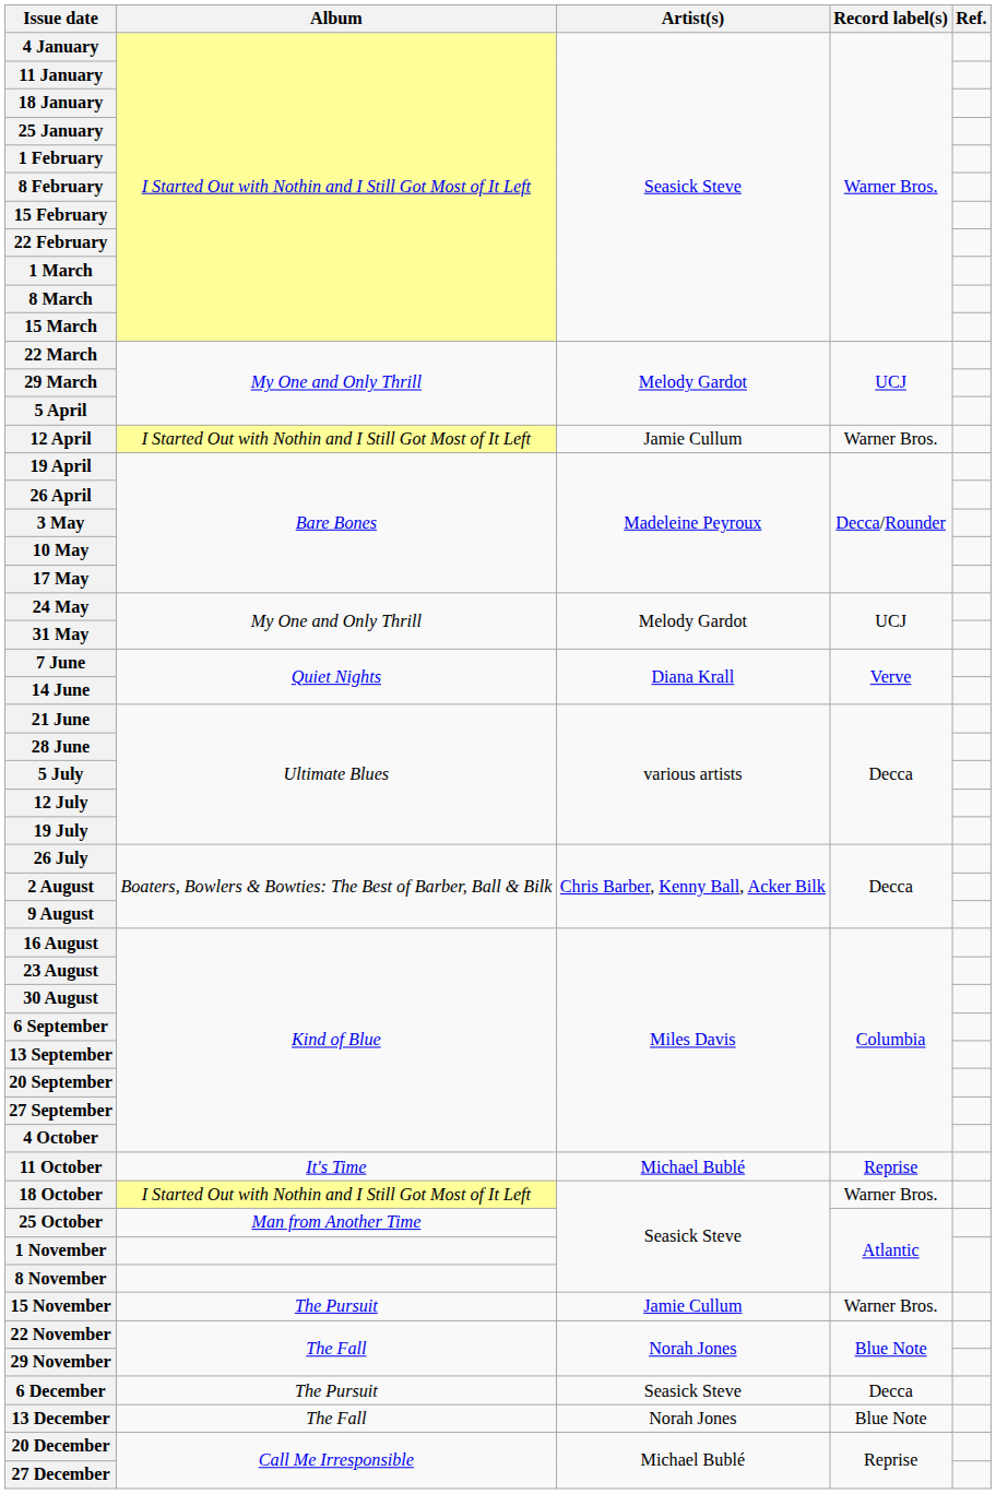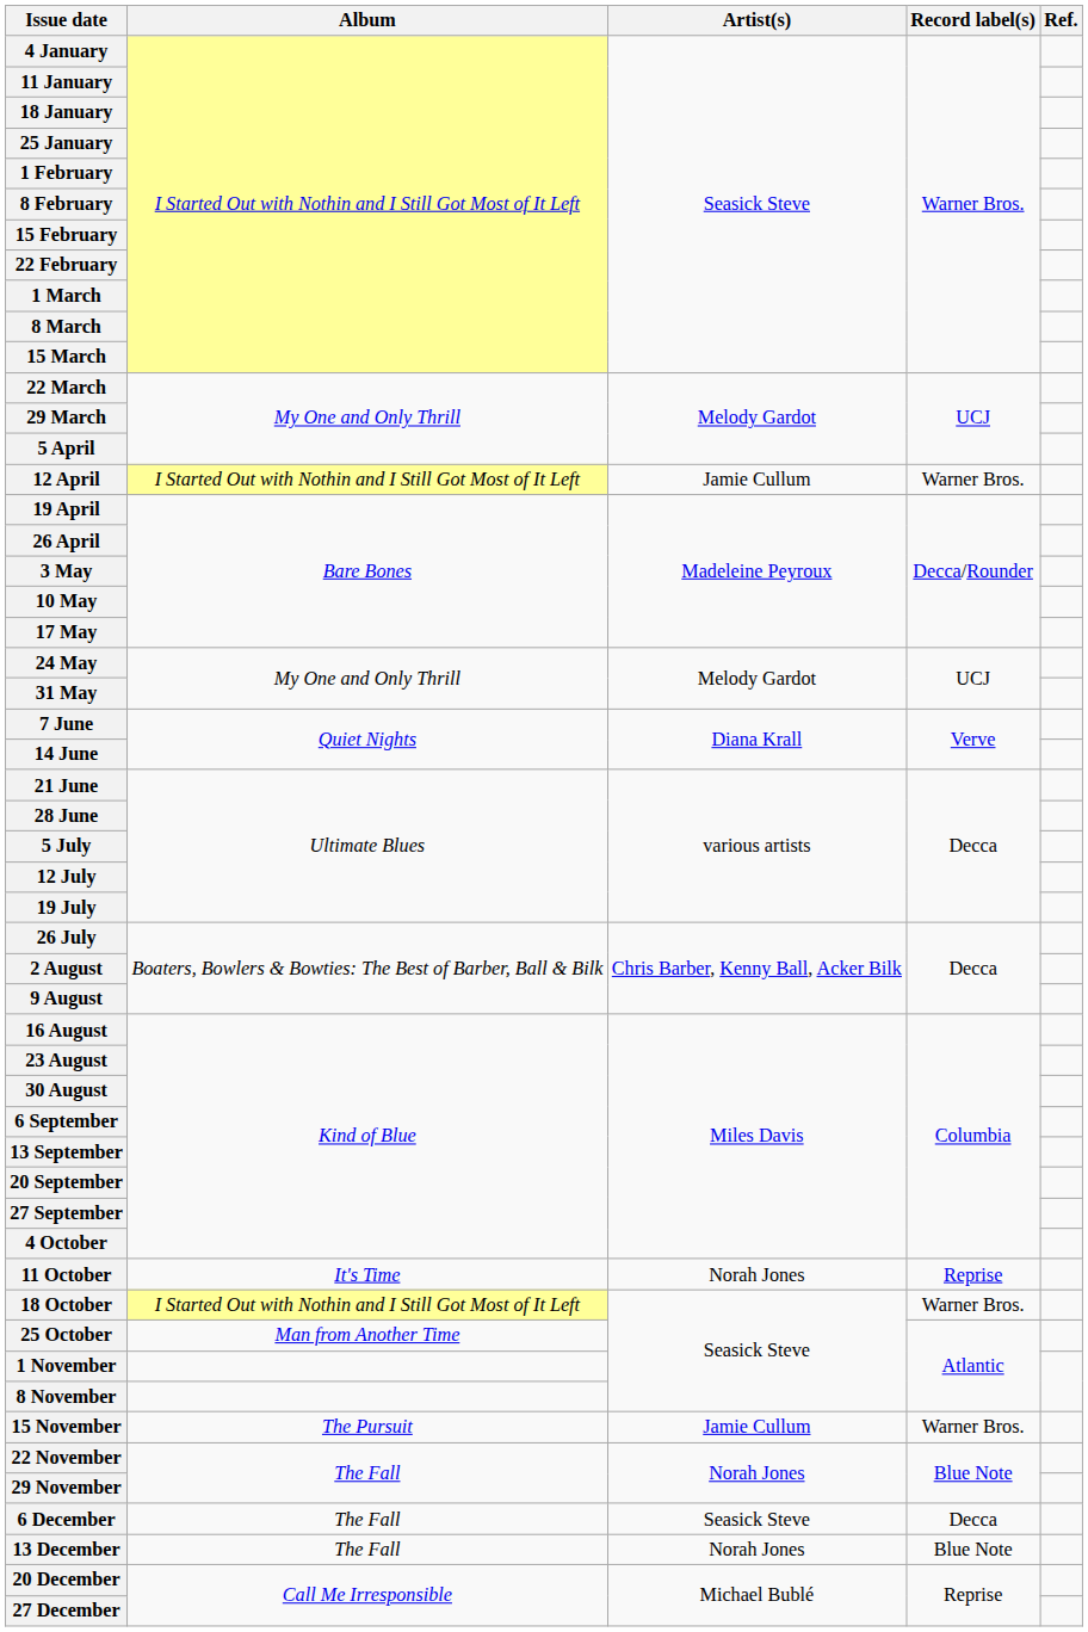 <table class="wikitable plainrowheaders" style="text-align:center">
 <tr>
 <th scope="col">Issue date</th>
 <th scope="col">Album</th>
 <th scope="col">Artist(s)</th>
 <th scope="col">Record label(s)</th>
 <th scope="col">Ref.</th>
 </tr>
 <tr>
 <th scope="row">4 January</th>
 <td rowspan="11" style="background-color:#FFFF99"><em><a href='#'>I Started Out with Nothin and I Still Got Most of It Left</a></em> </td>
 <td rowspan="11"><a href='#'>Seasick Steve</a></td>
 <td rowspan="11"><a href='#'>Warner Bros.</a></td>
 <td></td>
 </tr>
 <tr>
 <th scope="row">11 January</th>
 <td></td>
 </tr>
 <tr>
 <th scope="row">18 January</th>
 <td></td>
 </tr>
 <tr>
 <th scope="row">25 January</th>
 <td></td>
 </tr>
 <tr>
 <th scope="row">1 February</th>
 <td></td>
 </tr>
 <tr>
 <th scope="row">8 February</th>
 <td></td>
 </tr>
 <tr>
 <th scope="row">15 February</th>
 <td></td>
 </tr>
 <tr>
 <th scope="row">22 February</th>
 <td></td>
 </tr>
 <tr>
 <th scope="row">1 March</th>
 <td></td>
 </tr>
 <tr>
 <th scope="row">8 March</th>
 <td></td>
 </tr>
 <tr>
 <th scope="row">15 March</th>
 <td></td>
 </tr>
 <tr>
 <th scope="row">22 March</th>
 <td rowspan="3"><em><a href='#'>My One and Only Thrill</a></em></td>
 <td rowspan="3"><a href='#'>Melody Gardot</a></td>
 <td rowspan="3"><a href='#'>UCJ</a></td>
 <td></td>
 </tr>
 <tr>
 <th scope="row">29 March</th>
 <td></td>
 </tr>
 <tr>
 <th scope="row">5 April</th>
 <td></td>
 </tr>
 <tr>
 <th scope="row">12 April</th>
 <td style="background-color:#FFFF99"><em>I Started Out with Nothin and I Still Got Most of It Left</em> </td>
 <td>Jamie Cullum</td>
 <td>Warner Bros.</td>
 <td></td>
 </tr>
 <tr>
 <th scope="row">19 April</th>
 <td rowspan="5"><em><a href='#'>Bare Bones</a></em></td>
 <td rowspan="5"><a href='#'>Madeleine Peyroux</a></td>
 <td rowspan="5"><a href='#'>Decca</a>/<a href='#'>Rounder</a></td>
 <td></td>
 </tr>
 <tr>
 <th scope="row">26 April</th>
 <td></td>
 </tr>
 <tr>
 <th scope="row">3 May</th>
 <td></td>
 </tr>
 <tr>
 <th scope="row">10 May</th>
 <td></td>
 </tr>
 <tr>
 <th scope="row">17 May</th>
 <td></td>
 </tr>
 <tr>
 <th scope="row">24 May</th>
 <td rowspan="2"><em>My One and Only Thrill</em></td>
 <td rowspan="2">Melody Gardot</td>
 <td rowspan="2">UCJ</td>
 <td></td>
 </tr>
 <tr>
 <th scope="row">31 May</th>
 <td></td>
 </tr>
 <tr>
 <th scope="row">7 June</th>
 <td rowspan="2"><em><a href='#'>Quiet Nights</a></em></td>
 <td rowspan="2"><a href='#'>Diana Krall</a></td>
 <td rowspan="2"><a href='#'>Verve</a></td>
 <td></td>
 </tr>
 <tr>
 <th scope="row">14 June</th>
 <td></td>
 </tr>
 <tr>
 <th scope="row">21 June</th>
 <td rowspan="5"><em>Ultimate Blues</em></td>
 <td rowspan="5">various artists</td>
 <td rowspan="5">Decca</td>
 <td></td>
 </tr>
 <tr>
 <th scope="row">28 June</th>
 <td></td>
 </tr>
 <tr>
 <th scope="row">5 July</th>
 <td></td>
 </tr>
 <tr>
 <th scope="row">12 July</th>
 <td></td>
 </tr>
 <tr>
 <th scope="row">19 July</th>
 <td></td>
 </tr>
 <tr>
 <th scope="row">26 July</th>
 <td rowspan="3"><em>Boaters, Bowlers & Bowties: The Best of Barber, Ball & Bilk</em></td>
 <td rowspan="3"><a href='#'>Chris Barber</a>, <a href='#'>Kenny Ball</a>, <a href='#'>Acker Bilk</a></td>
 <td rowspan="3">Decca</td>
 <td></td>
 </tr>
 <tr>
 <th scope="row">2 August</th>
 <td></td>
 </tr>
 <tr>
 <th scope="row">9 August</th>
 <td></td>
 </tr>
 <tr>
 <th scope="row">16 August</th>
 <td rowspan="8"><em><a href='#'>Kind of Blue</a></em></td>
 <td rowspan="8"><a href='#'>Miles Davis</a></td>
 <td rowspan="8"><a href='#'>Columbia</a></td>
 <td></td>
 </tr>
 <tr>
 <th scope="row">23 August</th>
 <td></td>
 </tr>
 <tr>
 <th scope="row">30 August</th>
 <td></td>
 </tr>
 <tr>
 <th scope="row">6 September</th>
 <td></td>
 </tr>
 <tr>
 <th scope="row">13 September</th>
 <td></td>
 </tr>
 <tr>
 <th scope="row">20 September</th>
 <td></td>
 </tr>
 <tr>
 <th scope="row">27 September</th>
 <td></td>
 </tr>
 <tr>
 <th scope="row">4 October</th>
 <td></td>
 </tr>
 <tr>
 <th scope="row">11 October</th>
 <td><em><a href='#'>It's Time</a></em></td>
-<td><a href='#'>Michael Bublé</a></td>
+<td>Norah Jones</td>
 <td><a href='#'>Reprise</a></td>
 <td></td>
 </tr>
 <tr>
 <th scope="row">18 October</th>
 <td style="background-color:#FFFF99"><em>I Started Out with Nothin and I Still Got Most of It Left</em> </td>
 <td rowspan="4">Seasick Steve</td>
 <td>Warner Bros.</td>
 <td></td>
 </tr>
 <tr>
 <th scope="row">25 October</th>
 <td><em><a href='#'>Man from Another Time</a></em></td>
 <td rowspan="3"><a href='#'>Atlantic</a></td>
 <td></td>
 </tr>
 <tr>
 <th scope="row">1 November</th>
 <td></td>
 </tr>
 <tr>
 <th scope="row">8 November</th>
 <td></td>
 </tr>
 <tr>
 <th scope="row">15 November</th>
 <td><em><a href='#'>The Pursuit</a></em></td>
 <td><a href='#'>Jamie Cullum</a></td>
 <td>Warner Bros.</td>
 <td></td>
 </tr>
 <tr>
 <th scope="row">22 November</th>
 <td rowspan="2"><em><a href='#'>The Fall</a></em></td>
 <td rowspan="2"><a href='#'>Norah Jones</a></td>
 <td rowspan="2"><a href='#'>Blue Note</a></td>
 <td></td>
 </tr>
 <tr>
 <th scope="row">29 November</th>
 <td></td>
 </tr>
 <tr>
 <th scope="row">6 December</th>
-<td><em>The Pursuit</em></td>
+<td><em>The Fall</em></td>
 <td>Seasick Steve</td>
 <td>Decca</td>
 <td></td>
 </tr>
 <tr>
 <th scope="row">13 December</th>
 <td><em>The Fall</em></td>
 <td>Norah Jones</td>
 <td>Blue Note</td>
 <td></td>
 </tr>
 <tr>
 <th scope="row">20 December</th>
 <td rowspan="2"><em><a href='#'>Call Me Irresponsible</a></em></td>
 <td rowspan="2">Michael Bublé</td>
 <td rowspan="2">Reprise</td>
 <td></td>
 </tr>
 <tr>
 <th scope="row">27 December</th>
 <td></td>
 </tr>
 </table>
